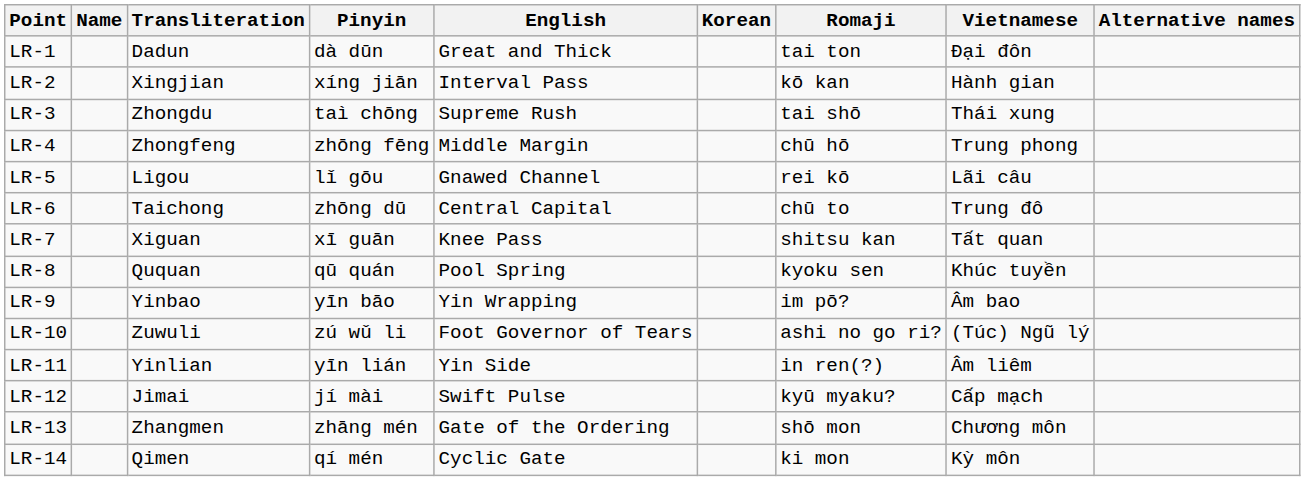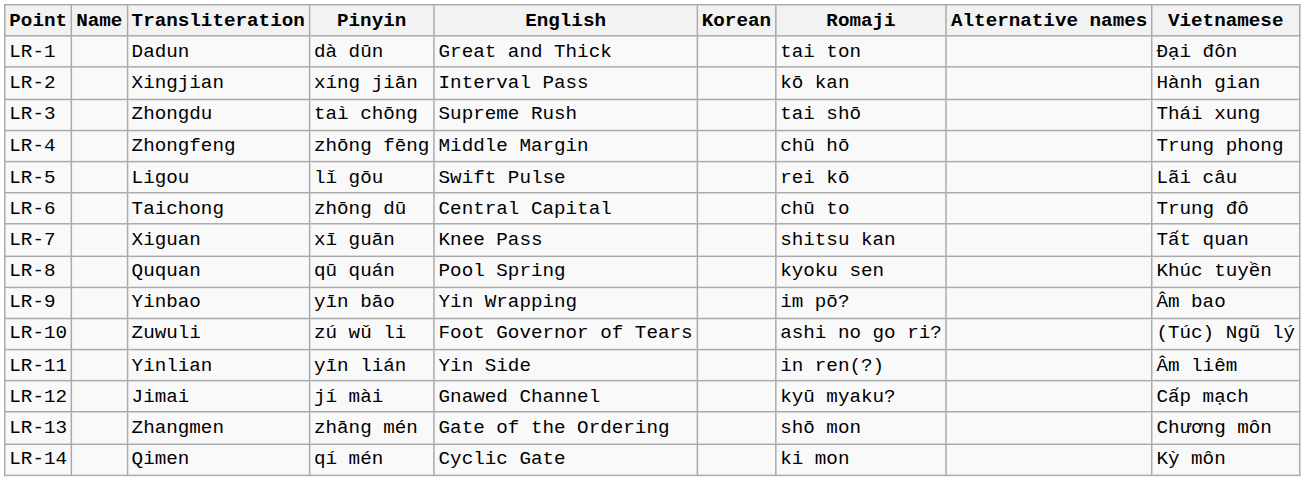 <table class="wikitable">
 <tr>
 <th>Point</th>
 <th>Name</th>
 <th>Transliteration</th>
 <th>Pinyin</th>
 <th>English</th>
 <th>Korean </th>
 <th>Romaji</th>
+<th>Alternative names</th>
 <th>Vietnamese</th>
-<th>Alternative names</th>
 </tr>
 <tr>
 <td>LR-1</td>
 <td></td>
 <td>Dadun</td>
 <td>dà dūn</td>
 <td>Great and Thick</td>
 <td></td>
 <td>tai ton</td>
+<td></td>
 <td>Đại đôn</td>
-<td></td>
 </tr>
 <tr>
 <td>LR-2</td>
 <td></td>
 <td>Xingjian</td>
 <td>xíng jiān</td>
 <td>Interval Pass</td>
 <td></td>
 <td>kō kan</td>
+<td></td>
 <td>Hành gian</td>
-<td></td>
 </tr>
 <tr>
 <td>LR-3</td>
 <td></td>
 <td>Zhongdu</td>
 <td>taì chōng</td>
 <td>Supreme Rush</td>
 <td></td>
 <td>tai shō</td>
+<td></td>
 <td>Thái xung</td>
-<td></td>
 </tr>
 <tr>
 <td>LR-4</td>
 <td></td>
 <td>Zhongfeng</td>
 <td>zhōng fēng</td>
 <td>Middle Margin</td>
 <td></td>
 <td>chū hō</td>
+<td></td>
 <td>Trung phong</td>
-<td></td>
 </tr>
 <tr>
 <td>LR-5</td>
 <td></td>
 <td>Ligou</td>
 <td>lǐ gōu</td>
-<td>Gnawed Channel</td>
+<td>Swift Pulse</td>
 <td></td>
 <td>rei kō</td>
+<td></td>
 <td>Lãi câu</td>
-<td></td>
 </tr>
 <tr>
 <td>LR-6</td>
 <td></td>
 <td>Taichong</td>
 <td>zhōng dū</td>
 <td>Central Capital</td>
 <td></td>
 <td>chū to</td>
+<td></td>
 <td>Trung đô</td>
-<td></td>
 </tr>
 <tr>
 <td>LR-7</td>
 <td></td>
 <td>Xiguan</td>
 <td>xī guān</td>
 <td>Knee Pass</td>
 <td></td>
 <td>shitsu kan</td>
+<td></td>
 <td>Tất quan</td>
-<td></td>
 </tr>
 <tr>
 <td>LR-8</td>
 <td></td>
 <td>Ququan</td>
 <td>qū quán</td>
 <td>Pool Spring</td>
 <td></td>
 <td>kyoku sen</td>
+<td></td>
 <td>Khúc tuyền</td>
-<td></td>
 </tr>
 <tr>
 <td>LR-9</td>
 <td></td>
 <td>Yinbao</td>
 <td>yīn bāo</td>
 <td>Yin Wrapping</td>
 <td></td>
 <td>im pō?</td>
+<td></td>
 <td>Âm bao</td>
-<td></td>
 </tr>
 <tr>
 <td>LR-10</td>
 <td></td>
 <td>Zuwuli</td>
 <td>zú wǔ li</td>
 <td>Foot Governor of Tears</td>
 <td></td>
 <td>ashi no go ri?</td>
+<td></td>
 <td>(Túc) Ngũ lý</td>
-<td></td>
 </tr>
 <tr>
 <td>LR-11</td>
 <td></td>
 <td>Yinlian</td>
 <td>yīn lián</td>
 <td>Yin Side</td>
 <td></td>
 <td>in ren(?)</td>
+<td></td>
 <td>Âm liêm</td>
-<td></td>
 </tr>
 <tr>
 <td>LR-12</td>
 <td></td>
 <td>Jimai</td>
 <td>jí mài</td>
-<td>Swift Pulse</td>
+<td>Gnawed Channel</td>
 <td></td>
 <td>kyū myaku?</td>
+<td></td>
 <td>Cấp mạch</td>
-<td></td>
 </tr>
 <tr>
 <td>LR-13</td>
 <td></td>
 <td>Zhangmen</td>
 <td>zhāng mén</td>
 <td>Gate of the Ordering</td>
 <td></td>
 <td>shō mon</td>
+<td></td>
 <td>Chương môn</td>
-<td></td>
 </tr>
 <tr>
 <td>LR-14</td>
 <td></td>
 <td>Qimen</td>
 <td>qí mén</td>
 <td>Cyclic Gate</td>
 <td></td>
 <td>ki mon</td>
+<td></td>
 <td>Kỳ môn</td>
-<td></td>
 </tr>
 </table>
